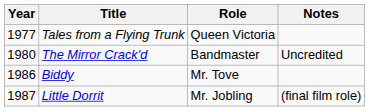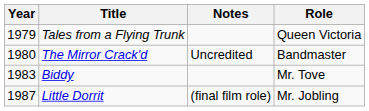 <table class="wikitable">
 <tr>
 <th>Year</th>
 <th>Title</th>
+<th>Notes</th>
 <th>Role</th>
-<th>Notes</th>
 </tr>
 <tr>
-<td>1977</td>
+<td>1979</td>
 <td><em>Tales from a Flying Trunk</em></td>
+<td></td>
 <td>Queen Victoria</td>
-<td></td>
 </tr>
 <tr>
 <td>1980</td>
 <td><em><a href='#'>The Mirror Crack'd</a></em></td>
+<td>Uncredited</td>
 <td>Bandmaster</td>
-<td>Uncredited</td>
 </tr>
 <tr>
-<td>1986</td>
+<td>1983</td>
 <td><em><a href='#'>Biddy</a></em></td>
+<td></td>
 <td>Mr. Tove</td>
-<td></td>
 </tr>
 <tr>
 <td>1987</td>
 <td><em><a href='#'>Little Dorrit</a></em></td>
+<td>(final film role)</td>
 <td>Mr. Jobling</td>
-<td>(final film role)</td>
 </tr>
 </table>
